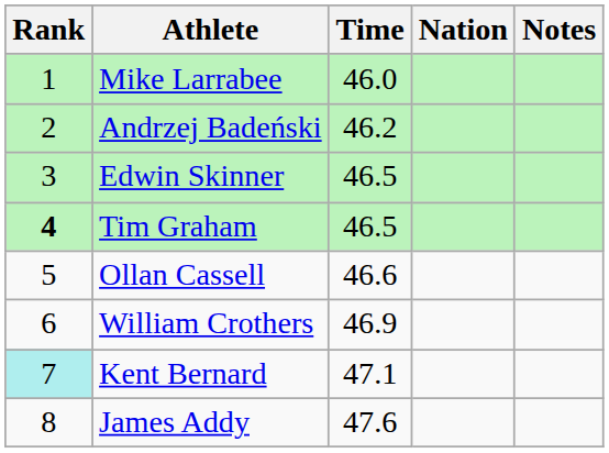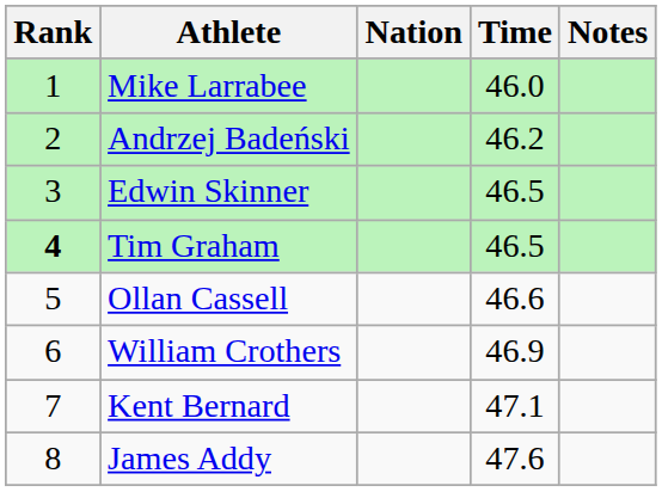 <table class="wikitable sortable" style="text-align:center">
 <tr>
 <th>Rank</th>
 <th>Athlete</th>
+<th>Nation</th>
 <th>Time</th>
-<th>Nation</th>
 <th>Notes</th>
 </tr>
 <tr bgcolor=bbf3bb>
 <td>1</td>
 <td align=left><a href='#'>Mike Larrabee</a></td>
+<td align=left></td>
 <td>46.0</td>
-<td align=left></td>
 <td></td>
 </tr>
 <tr bgcolor=bbf3bb>
 <td>2</td>
 <td align=left><a href='#'>Andrzej Badeński</a></td>
+<td align=left></td>
 <td>46.2</td>
-<td align=left></td>
 <td></td>
 </tr>
 <tr bgcolor=bbf3bb>
 <td>3</td>
 <td align=left><a href='#'>Edwin Skinner</a></td>
+<td align=left></td>
 <td>46.5</td>
-<td align=left></td>
 <td></td>
 </tr>
 <tr bgcolor=bbf3bb>
 <td><strong>4</strong></td>
 <td align=left><a href='#'>Tim Graham</a></td>
+<td align=left></td>
 <td>46.5</td>
-<td align=left></td>
 <td></td>
 </tr>
 <tr>
 <td>5</td>
 <td align=left><a href='#'>Ollan Cassell</a></td>
+<td align=left></td>
 <td>46.6</td>
-<td align=left></td>
 <td></td>
 </tr>
 <tr>
 <td>6</td>
 <td align=left><a href='#'>William Crothers</a></td>
+<td align=left></td>
 <td>46.9</td>
-<td align=left></td>
 <td></td>
 </tr>
 <tr>
-<td style="background: paleturquoise;">7</td>
+<td>7</td>
 <td align=left><a href='#'>Kent Bernard</a></td>
+<td align=left></td>
 <td>47.1</td>
-<td align=left></td>
 <td></td>
 </tr>
 <tr>
 <td>8</td>
 <td align=left><a href='#'>James Addy</a></td>
+<td align=left></td>
 <td>47.6</td>
-<td align=left></td>
 <td></td>
 </tr>
 </table>
